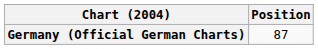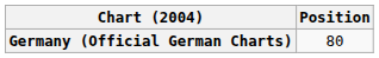 <table class="wikitable plainrowheaders" style="text-align:center">
 <tr>
 <th scope="col">Chart (2004)</th>
 <th scope="col">Position</th>
 </tr>
 <tr>
 <th scope="row">Germany (Official German Charts)</th>
-<td>87</td>
+<td>80</td>
 </tr>
 </table>
